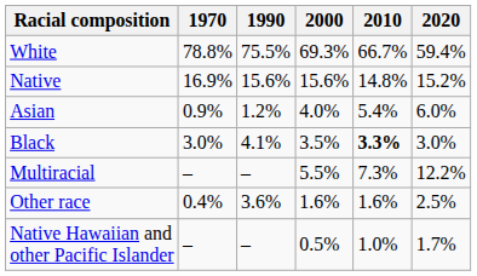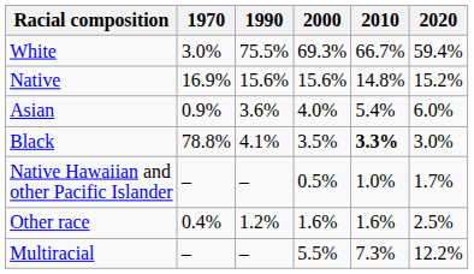 <table class="wikitable sortable collapsible">
 <tr>
 <th>Racial composition</th>
 <th>1970</th>
 <th>1990</th>
 <th>2000</th>
 <th>2010</th>
 <th>2020</th>
 </tr>
 <tr>
 <td><a href='#'>White</a></td>
-<td>78.8%</td>
+<td>3.0%</td>
 <td>75.5%</td>
 <td>69.3%</td>
 <td>66.7%</td>
 <td>59.4%</td>
 </tr>
 <tr>
 <td><a href='#'>Native</a></td>
 <td>16.9%</td>
 <td>15.6%</td>
 <td>15.6%</td>
 <td>14.8%</td>
 <td>15.2%</td>
 </tr>
 <tr>
 <td><a href='#'>Asian</a></td>
 <td>0.9%</td>
-<td>1.2%</td>
+<td>3.6%</td>
 <td>4.0%</td>
 <td>5.4%</td>
 <td>6.0%</td>
 </tr>
 <tr>
 <td><a href='#'>Black</a></td>
-<td>3.0%</td>
+<td>78.8%</td>
 <td>4.1%</td>
 <td>3.5%</td>
 <td><strong>3.3%</strong></td>
 <td>3.0%</td>
+</tr>
+<tr>
+<td><a href='#'>Native Hawaiian</a> and <br><a href='#'>other Pacific Islander</a></td>
+<td>–</td>
+<td>–</td>
+<td>0.5%</td>
+<td>1.0%</td>
+<td>1.7%</td>
+</tr>
+<tr>
+<td><a href='#'>Other race</a></td>
+<td>0.4%</td>
+<td>1.2%</td>
+<td>1.6%</td>
+<td>1.6%</td>
+<td>2.5%</td>
 </tr>
 <tr>
 <td><a href='#'>Multiracial</a></td>
 <td>–</td>
 <td>–</td>
 <td>5.5%</td>
 <td>7.3%</td>
 <td>12.2%</td>
 </tr>
-<tr>
-<td><a href='#'>Other race</a></td>
-<td>0.4%</td>
-<td>3.6%</td>
-<td>1.6%</td>
-<td>1.6%</td>
-<td>2.5%</td>
-</tr>
-<tr>
-<td><a href='#'>Native Hawaiian</a> and <br><a href='#'>other Pacific Islander</a></td>
-<td>–</td>
-<td>–</td>
-<td>0.5%</td>
-<td>1.0%</td>
-<td>1.7%</td>
-</tr>
 </table>
